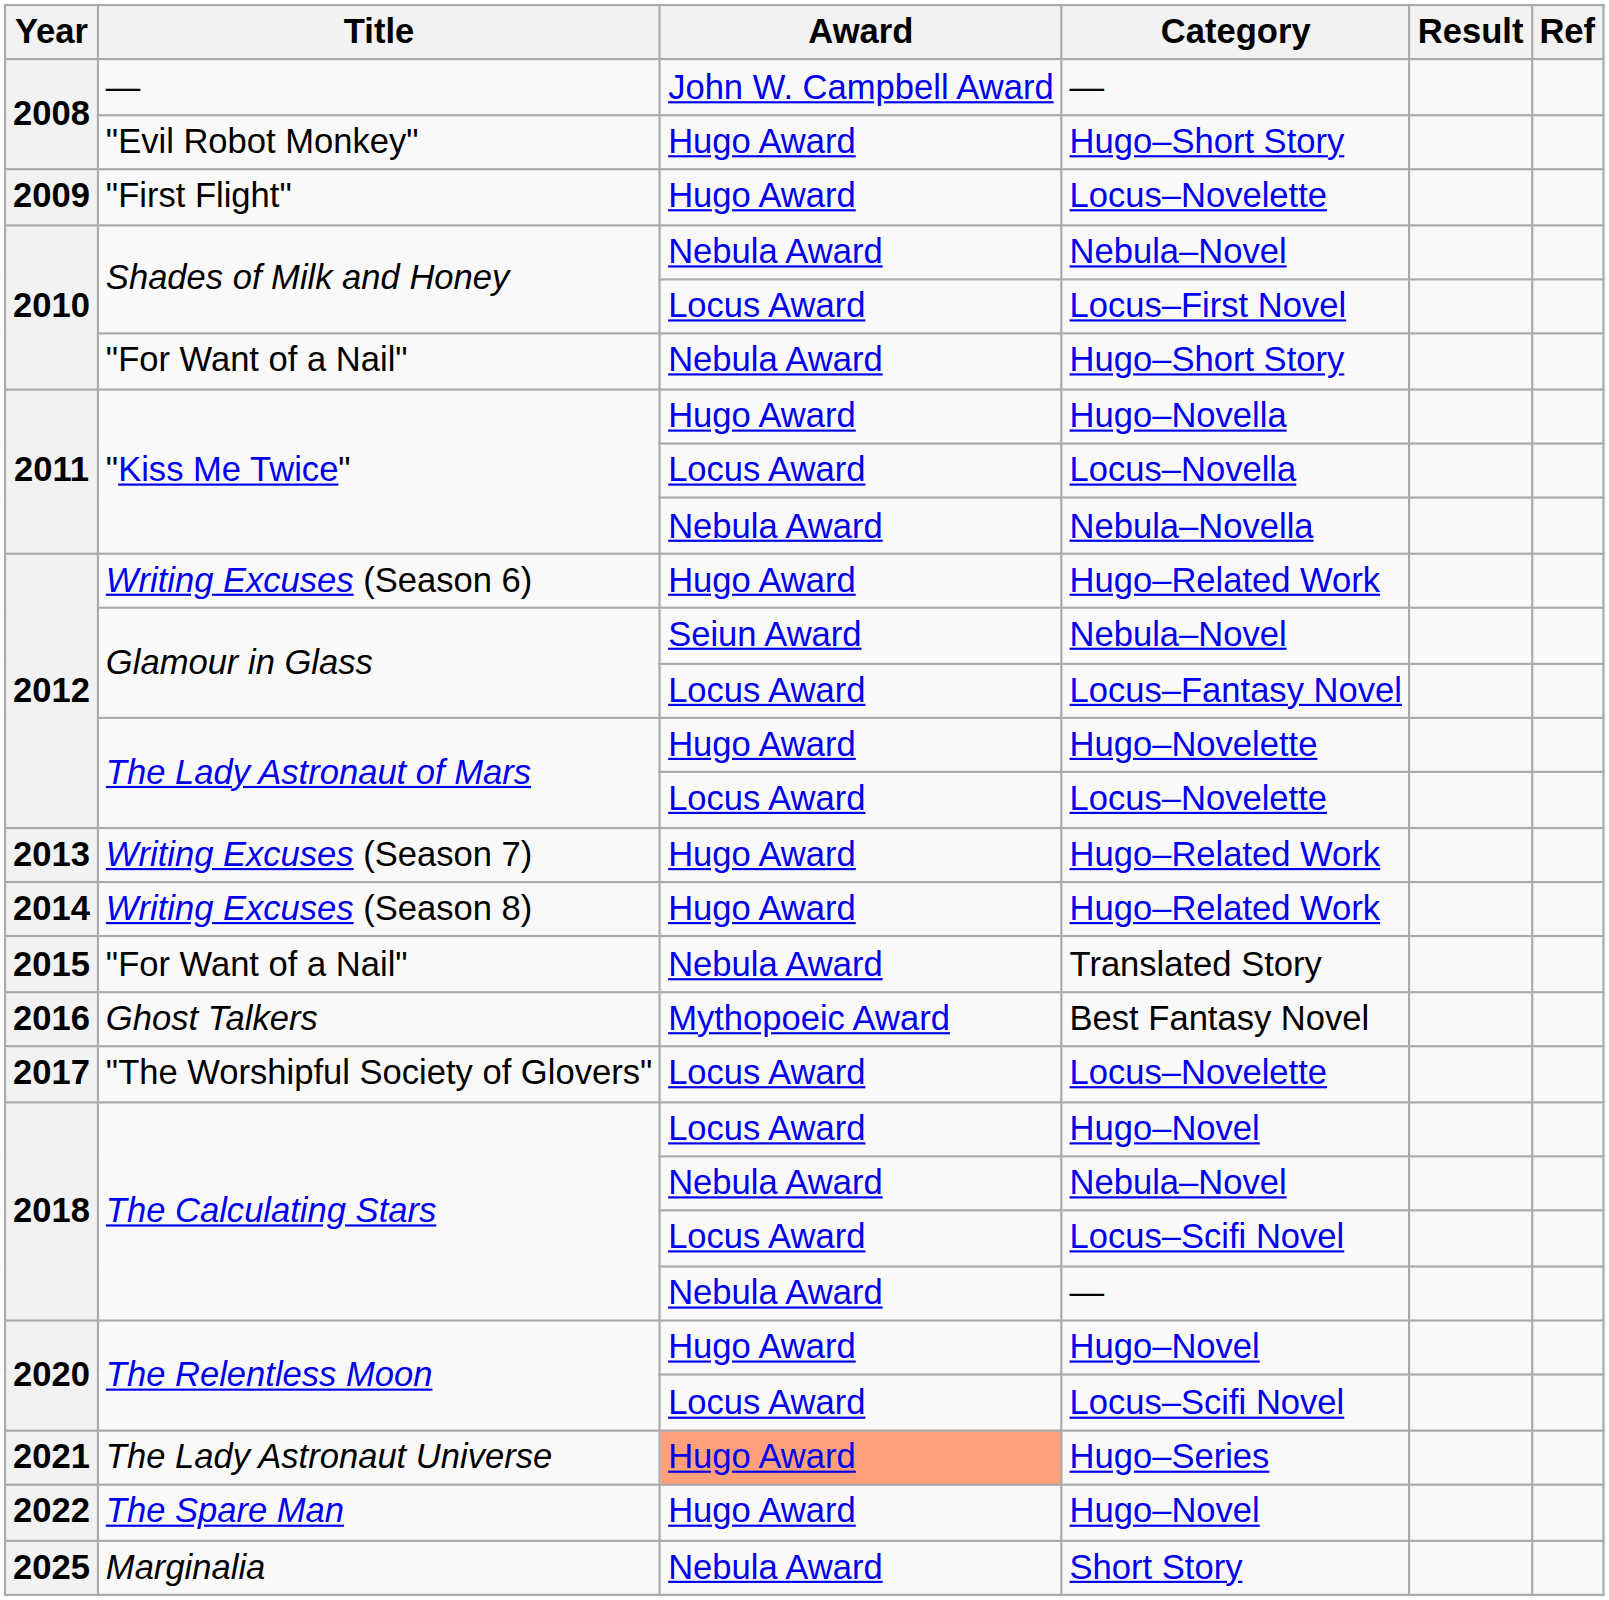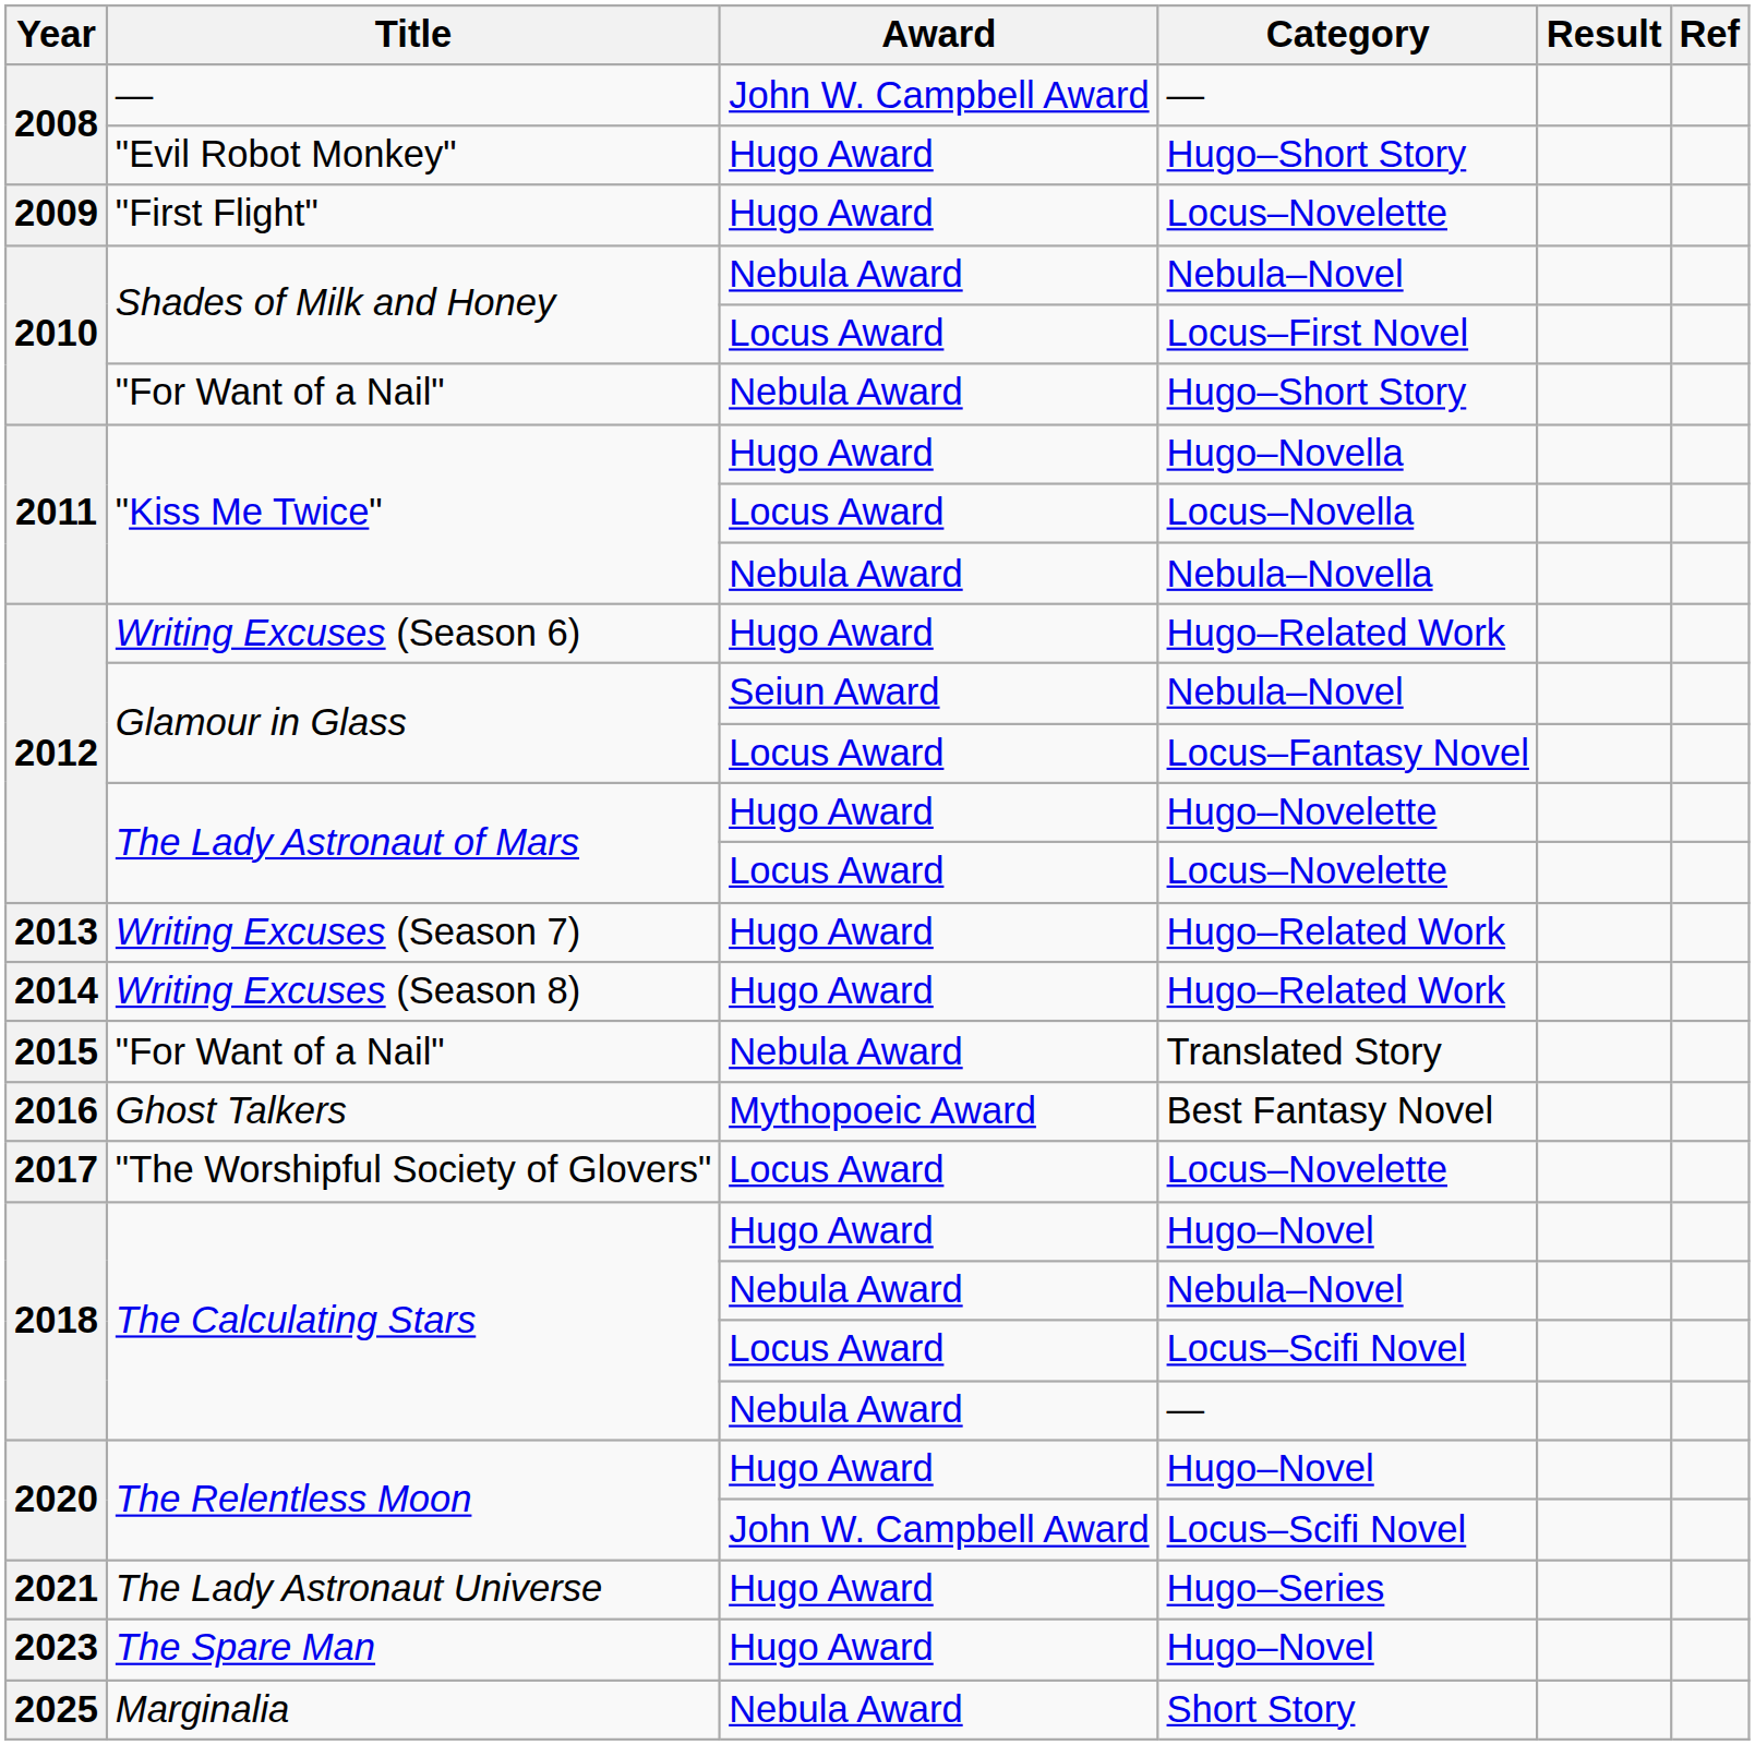 <table class="wikitable sortable">
 <tr>
 <th>Year</th>
 <th>Title</th>
 <th>Award</th>
 <th>Category</th>
 <th>Result</th>
 <th>Ref</th>
 </tr>
 <tr>
 <th rowspan="2">2008</th>
 <td>—</td>
 <td><a href='#'>John W. Campbell Award</a></td>
 <td>—</td>
 <td></td>
 <td></td>
 </tr>
 <tr>
 <td>"Evil Robot Monkey"</td>
 <td><a href='#'>Hugo Award</a></td>
 <td><a href='#'>Hugo–Short Story</a></td>
 <td></td>
 <td></td>
 </tr>
 <tr>
 <th>2009</th>
 <td>"First Flight"</td>
 <td><a href='#'>Hugo Award</a></td>
 <td><a href='#'>Locus–Novelette</a></td>
 <td></td>
 <td></td>
 </tr>
 <tr>
 <th rowspan="3">2010</th>
 <td rowspan="2"><em>Shades of Milk and Honey</em></td>
 <td><a href='#'>Nebula Award</a></td>
 <td><a href='#'>Nebula–Novel</a></td>
 <td></td>
 <td></td>
 </tr>
 <tr>
 <td><a href='#'>Locus Award</a></td>
 <td><a href='#'>Locus–First Novel</a></td>
 <td></td>
 <td></td>
 </tr>
 <tr>
 <td>"For Want of a Nail"</td>
 <td><a href='#'>Nebula Award</a></td>
 <td><a href='#'>Hugo–Short Story</a></td>
 <td></td>
 <td></td>
 </tr>
 <tr>
 <th rowspan="3">2011</th>
 <td rowspan="3">"<a href='#'>Kiss Me Twice</a>"</td>
 <td><a href='#'>Hugo Award</a></td>
 <td><a href='#'>Hugo–Novella</a></td>
 <td></td>
 <td></td>
 </tr>
 <tr>
 <td><a href='#'>Locus Award</a></td>
 <td><a href='#'>Locus–Novella</a></td>
 <td></td>
 <td></td>
 </tr>
 <tr>
 <td><a href='#'>Nebula Award</a></td>
 <td><a href='#'>Nebula–Novella</a></td>
 <td></td>
 <td></td>
 </tr>
 <tr>
 <th rowspan="5">2012</th>
 <td><em><a href='#'>Writing Excuses</a></em> (Season 6)</td>
 <td><a href='#'>Hugo Award</a></td>
 <td><a href='#'>Hugo–Related Work</a></td>
 <td></td>
 <td></td>
 </tr>
 <tr>
 <td rowspan="2"><em>Glamour in Glass</em></td>
 <td><a href='#'>Seiun Award</a></td>
 <td><a href='#'>Nebula–Novel</a></td>
 <td></td>
 <td></td>
 </tr>
 <tr>
 <td><a href='#'>Locus Award</a></td>
 <td><a href='#'>Locus–Fantasy Novel</a></td>
 <td></td>
 <td></td>
 </tr>
 <tr>
 <td rowspan="2"><em><a href='#'>The Lady Astronaut of Mars</a></em></td>
 <td><a href='#'>Hugo Award</a></td>
 <td><a href='#'>Hugo–Novelette</a></td>
 <td></td>
 <td></td>
 </tr>
 <tr>
 <td><a href='#'>Locus Award</a></td>
 <td><a href='#'>Locus–Novelette</a></td>
 <td></td>
 <td></td>
 </tr>
 <tr>
 <th>2013</th>
 <td><em><a href='#'>Writing Excuses</a></em> (Season 7)</td>
 <td><a href='#'>Hugo Award</a></td>
 <td><a href='#'>Hugo–Related Work</a></td>
 <td></td>
 <td></td>
 </tr>
 <tr>
 <th>2014</th>
 <td><em><a href='#'>Writing Excuses</a></em> (Season 8)</td>
 <td><a href='#'>Hugo Award</a></td>
 <td><a href='#'>Hugo–Related Work</a></td>
 <td></td>
 <td></td>
 </tr>
 <tr>
 <th>2015</th>
 <td>"For Want of a Nail"</td>
 <td><a href='#'>Nebula Award</a></td>
 <td>Translated Story</td>
 <td></td>
 <td></td>
 </tr>
 <tr>
 <th>2016</th>
 <td><em>Ghost Talkers</em></td>
 <td><a href='#'>Mythopoeic Award</a></td>
 <td>Best Fantasy Novel</td>
 <td></td>
 <td></td>
 </tr>
 <tr>
 <th>2017</th>
 <td>"The Worshipful Society of Glovers"</td>
 <td><a href='#'>Locus Award</a></td>
 <td><a href='#'>Locus–Novelette</a></td>
 <td></td>
 <td></td>
 </tr>
 <tr>
 <th rowspan="4">2018</th>
 <td rowspan="4"><em><a href='#'>The Calculating Stars</a></em></td>
-<td><a href='#'>Locus Award</a></td>
+<td><a href='#'>Hugo Award</a></td>
 <td><a href='#'>Hugo–Novel</a></td>
 <td></td>
 <td></td>
 </tr>
 <tr>
 <td><a href='#'>Nebula Award</a></td>
 <td><a href='#'>Nebula–Novel</a></td>
 <td></td>
 <td></td>
 </tr>
 <tr>
 <td><a href='#'>Locus Award</a></td>
 <td><a href='#'>Locus–Scifi Novel</a></td>
 <td></td>
 <td></td>
 </tr>
 <tr>
 <td><a href='#'>Nebula Award</a></td>
 <td>—</td>
 <td></td>
 <td></td>
 </tr>
 <tr>
 <th rowspan="2">2020</th>
 <td rowspan="2"><em><a href='#'>The Relentless Moon</a></em></td>
 <td><a href='#'>Hugo Award</a></td>
 <td><a href='#'>Hugo–Novel</a></td>
 <td></td>
 <td></td>
 </tr>
 <tr>
-<td><a href='#'>Locus Award</a></td>
+<td><a href='#'>John W. Campbell Award</a></td>
 <td><a href='#'>Locus–Scifi Novel</a></td>
 <td></td>
 <td></td>
 </tr>
 <tr>
 <th>2021</th>
 <td><em>The Lady Astronaut Universe</em></td>
-<td style="background: lightsalmon;"><a href='#'>Hugo Award</a></td>
+<td><a href='#'>Hugo Award</a></td>
 <td><a href='#'>Hugo–Series</a></td>
 <td></td>
 <td></td>
 </tr>
 <tr>
-<th>2022</th>
+<th>2023</th>
 <td><em><a href='#'>The Spare Man</a></em></td>
 <td><a href='#'>Hugo Award</a></td>
 <td><a href='#'>Hugo–Novel</a></td>
 <td></td>
 <td></td>
 </tr>
 <tr>
 <th>2025</th>
 <td><em>Marginalia</em></td>
 <td><a href='#'>Nebula Award</a></td>
 <td><a href='#'>Short Story</a></td>
 <td></td>
 <td></td>
 </tr>
 </table>
